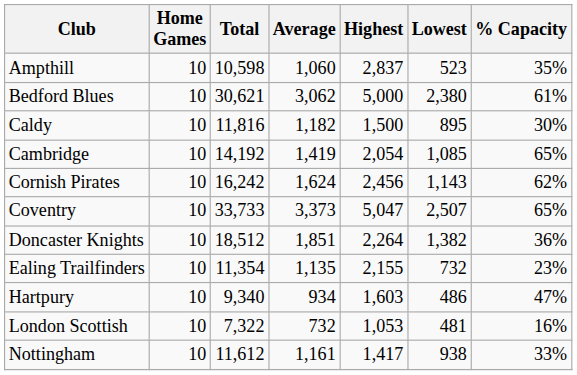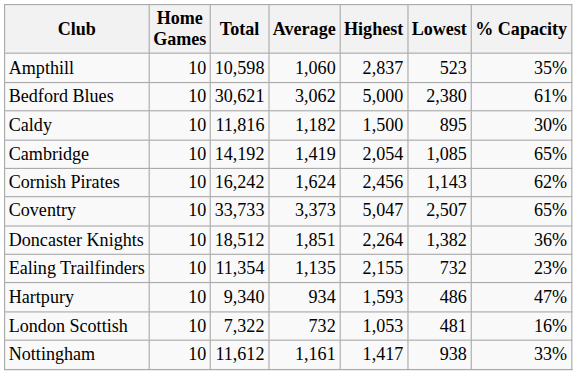 <table class="wikitable sortable" style="text-align:right">
 <tr>
 <th>Club</th>
 <th>Home<br>Games</th>
 <th>Total</th>
 <th>Average</th>
 <th>Highest</th>
 <th>Lowest</th>
 <th>% Capacity</th>
 </tr>
 <tr>
 <td style="text-align:left">Ampthill</td>
 <td>10</td>
 <td>10,598</td>
 <td>1,060</td>
 <td>2,837</td>
 <td>523</td>
 <td>35%</td>
 </tr>
 <tr>
 <td style="text-align:left">Bedford Blues</td>
 <td>10</td>
 <td>30,621</td>
 <td>3,062</td>
 <td>5,000</td>
 <td>2,380</td>
 <td>61%</td>
 </tr>
 <tr>
 <td style="text-align:left">Caldy</td>
 <td>10</td>
 <td>11,816</td>
 <td>1,182</td>
 <td>1,500</td>
 <td>895</td>
 <td>30%</td>
 </tr>
 <tr>
 <td style="text-align:left">Cambridge</td>
 <td>10</td>
 <td>14,192</td>
 <td>1,419</td>
 <td>2,054</td>
 <td>1,085</td>
 <td>65%</td>
 </tr>
 <tr>
 <td style="text-align:left">Cornish Pirates</td>
 <td>10</td>
 <td>16,242</td>
 <td>1,624</td>
 <td>2,456</td>
 <td>1,143</td>
 <td>62%</td>
 </tr>
 <tr>
 <td style="text-align:left">Coventry</td>
 <td>10</td>
 <td>33,733</td>
 <td>3,373</td>
 <td>5,047</td>
 <td>2,507</td>
 <td>65%</td>
 </tr>
 <tr>
 <td style="text-align:left">Doncaster Knights</td>
 <td>10</td>
 <td>18,512</td>
 <td>1,851</td>
 <td>2,264</td>
 <td>1,382</td>
 <td>36%</td>
 </tr>
 <tr>
 <td style="text-align:left">Ealing Trailfinders</td>
 <td>10</td>
 <td>11,354</td>
 <td>1,135</td>
 <td>2,155</td>
 <td>732</td>
 <td>23%</td>
 </tr>
 <tr>
 <td style="text-align:left">Hartpury</td>
 <td>10</td>
 <td>9,340</td>
 <td>934</td>
-<td>1,603</td>
+<td>1,593</td>
 <td>486</td>
 <td>47%</td>
 </tr>
 <tr>
 <td style="text-align:left">London Scottish</td>
 <td>10</td>
 <td>7,322</td>
 <td>732</td>
 <td>1,053</td>
 <td>481</td>
 <td>16%</td>
 </tr>
 <tr>
 <td style="text-align:left">Nottingham</td>
 <td>10</td>
 <td>11,612</td>
 <td>1,161</td>
 <td>1,417</td>
 <td>938</td>
 <td>33%</td>
 </tr>
 <tr>
 </tr>
 </table>
